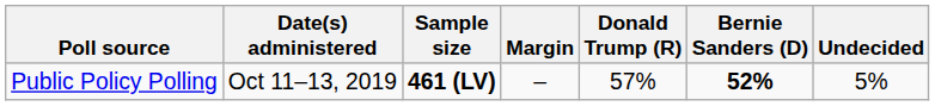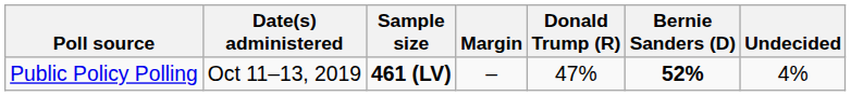 <table class="wikitable" style="font-size:90%;text-align:center;">
 <tr valign=bottom style="font-size:90%;">
 <th>Poll source</th>
 <th>Date(s)<br>administered</th>
 <th>Sample<br>size</th>
 <th>Margin<br></th>
 <th>Donald<br>Trump (R)</th>
 <th>Bernie<br>Sanders (D)</th>
 <th>Undecided</th>
 </tr>
 <tr>
 <td style="text-align:left;"><a href='#'>Public Policy Polling</a></td>
 <td>Oct 11–13, 2019</td>
 <td><strong>461 (LV)</strong></td>
 <td>–</td>
-<td>57%</td>
+<td>47%</td>
 <td><strong>52%</strong></td>
-<td>5%</td>
+<td>4%</td>
 </tr>
 </table>
